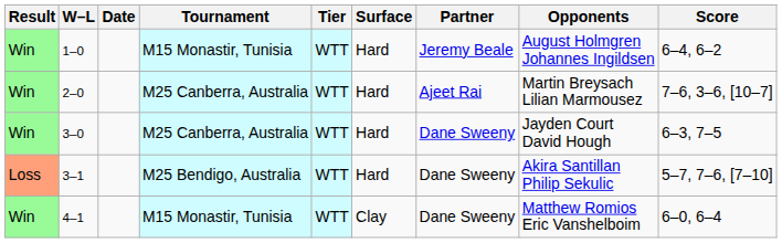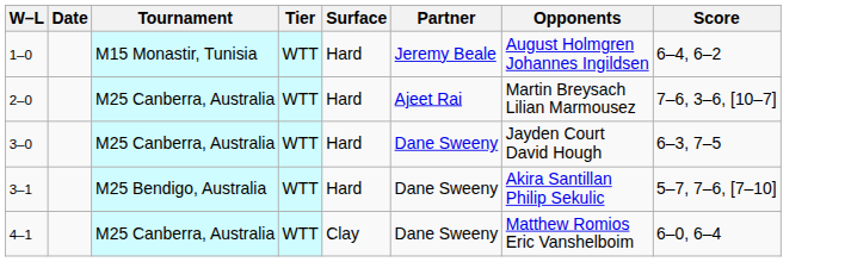 <table class="sortable wikitable">
 <tr>
-<th>Result</th>
 <th class="unsortable">W–L</th>
 <th>Date</th>
 <th>Tournament</th>
 <th>Tier</th>
 <th>Surface</th>
 <th>Partner</th>
 <th>Opponents</th>
 <th class="unsortable">Score</th>
 </tr>
 <tr>
-<td bgcolor=98FB98>Win</td>
 <td><small>1–0</small></td>
 <td></td>
 <td style="background:#cffcff;">M15 Monastir, Tunisia</td>
 <td style="background:#cffcff;">WTT</td>
 <td>Hard</td>
 <td> <a href='#'>Jeremy Beale</a></td>
 <td> <a href='#'>August Holmgren</a> <br> <a href='#'>Johannes Ingildsen</a></td>
 <td>6–4, 6–2</td>
 </tr>
 <tr>
-<td bgcolor=98FB98>Win</td>
 <td><small>2–0</small></td>
 <td></td>
 <td style="background:#cffcff;">M25 Canberra, Australia</td>
 <td style="background:#cffcff;">WTT</td>
 <td>Hard</td>
 <td> <a href='#'>Ajeet Rai</a></td>
 <td> Martin Breysach <br> Lilian Marmousez</td>
 <td>7–6, 3–6, [10–7]</td>
 </tr>
 <tr>
-<td bgcolor=98FB98>Win</td>
 <td><small>3–0</small></td>
 <td></td>
 <td style="background:#cffcff;">M25 Canberra, Australia</td>
 <td style="background:#cffcff;">WTT</td>
 <td>Hard</td>
 <td> <a href='#'>Dane Sweeny</a></td>
 <td> Jayden Court <br> David Hough</td>
 <td>6–3, 7–5</td>
 </tr>
 <tr>
-<td bgcolor=FFA07A>Loss</td>
 <td><small>3–1</small></td>
 <td></td>
 <td style="background:#cffcff;">M25 Bendigo, Australia</td>
 <td style="background:#cffcff;">WTT</td>
 <td>Hard</td>
 <td> Dane Sweeny</td>
 <td> <a href='#'>Akira Santillan</a> <br> <a href='#'>Philip Sekulic</a></td>
 <td>5–7, 7–6, [7–10]</td>
 </tr>
 <tr>
-<td bgcolor=98fb98>Win</td>
 <td><small>4–1</small></td>
 <td></td>
-<td style="background:#cffcff;">M15 Monastir, Tunisia</td>
+<td style="background:#cffcff;">M25 Canberra, Australia</td>
 <td style="background:#cffcff;">WTT</td>
 <td>Clay</td>
 <td> Dane Sweeny</td>
 <td> <a href='#'>Matthew Romios</a> <br> Eric Vanshelboim</td>
 <td>6–0, 6–4</td>
 </tr>
 </table>
